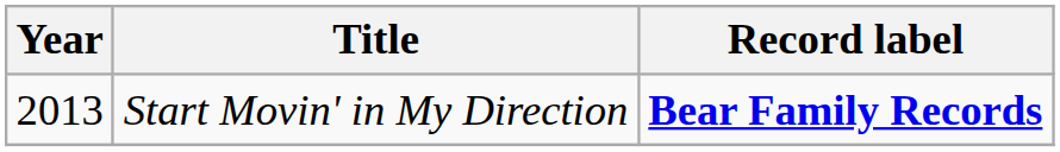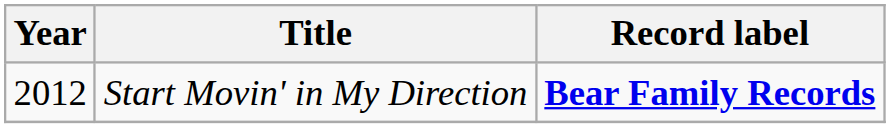 <table class="wikitable sortable">
 <tr>
 <th>Year</th>
 <th>Title</th>
 <th>Record label</th>
 </tr>
 <tr>
-<td>2013</td>
+<td>2012</td>
 <td><em>Start Movin' in My Direction</em></td>
 <td align="center"><strong><a href='#'>Bear Family Records</a></strong></td>
 </tr>
 <tr>
 </tr>
 </table>
